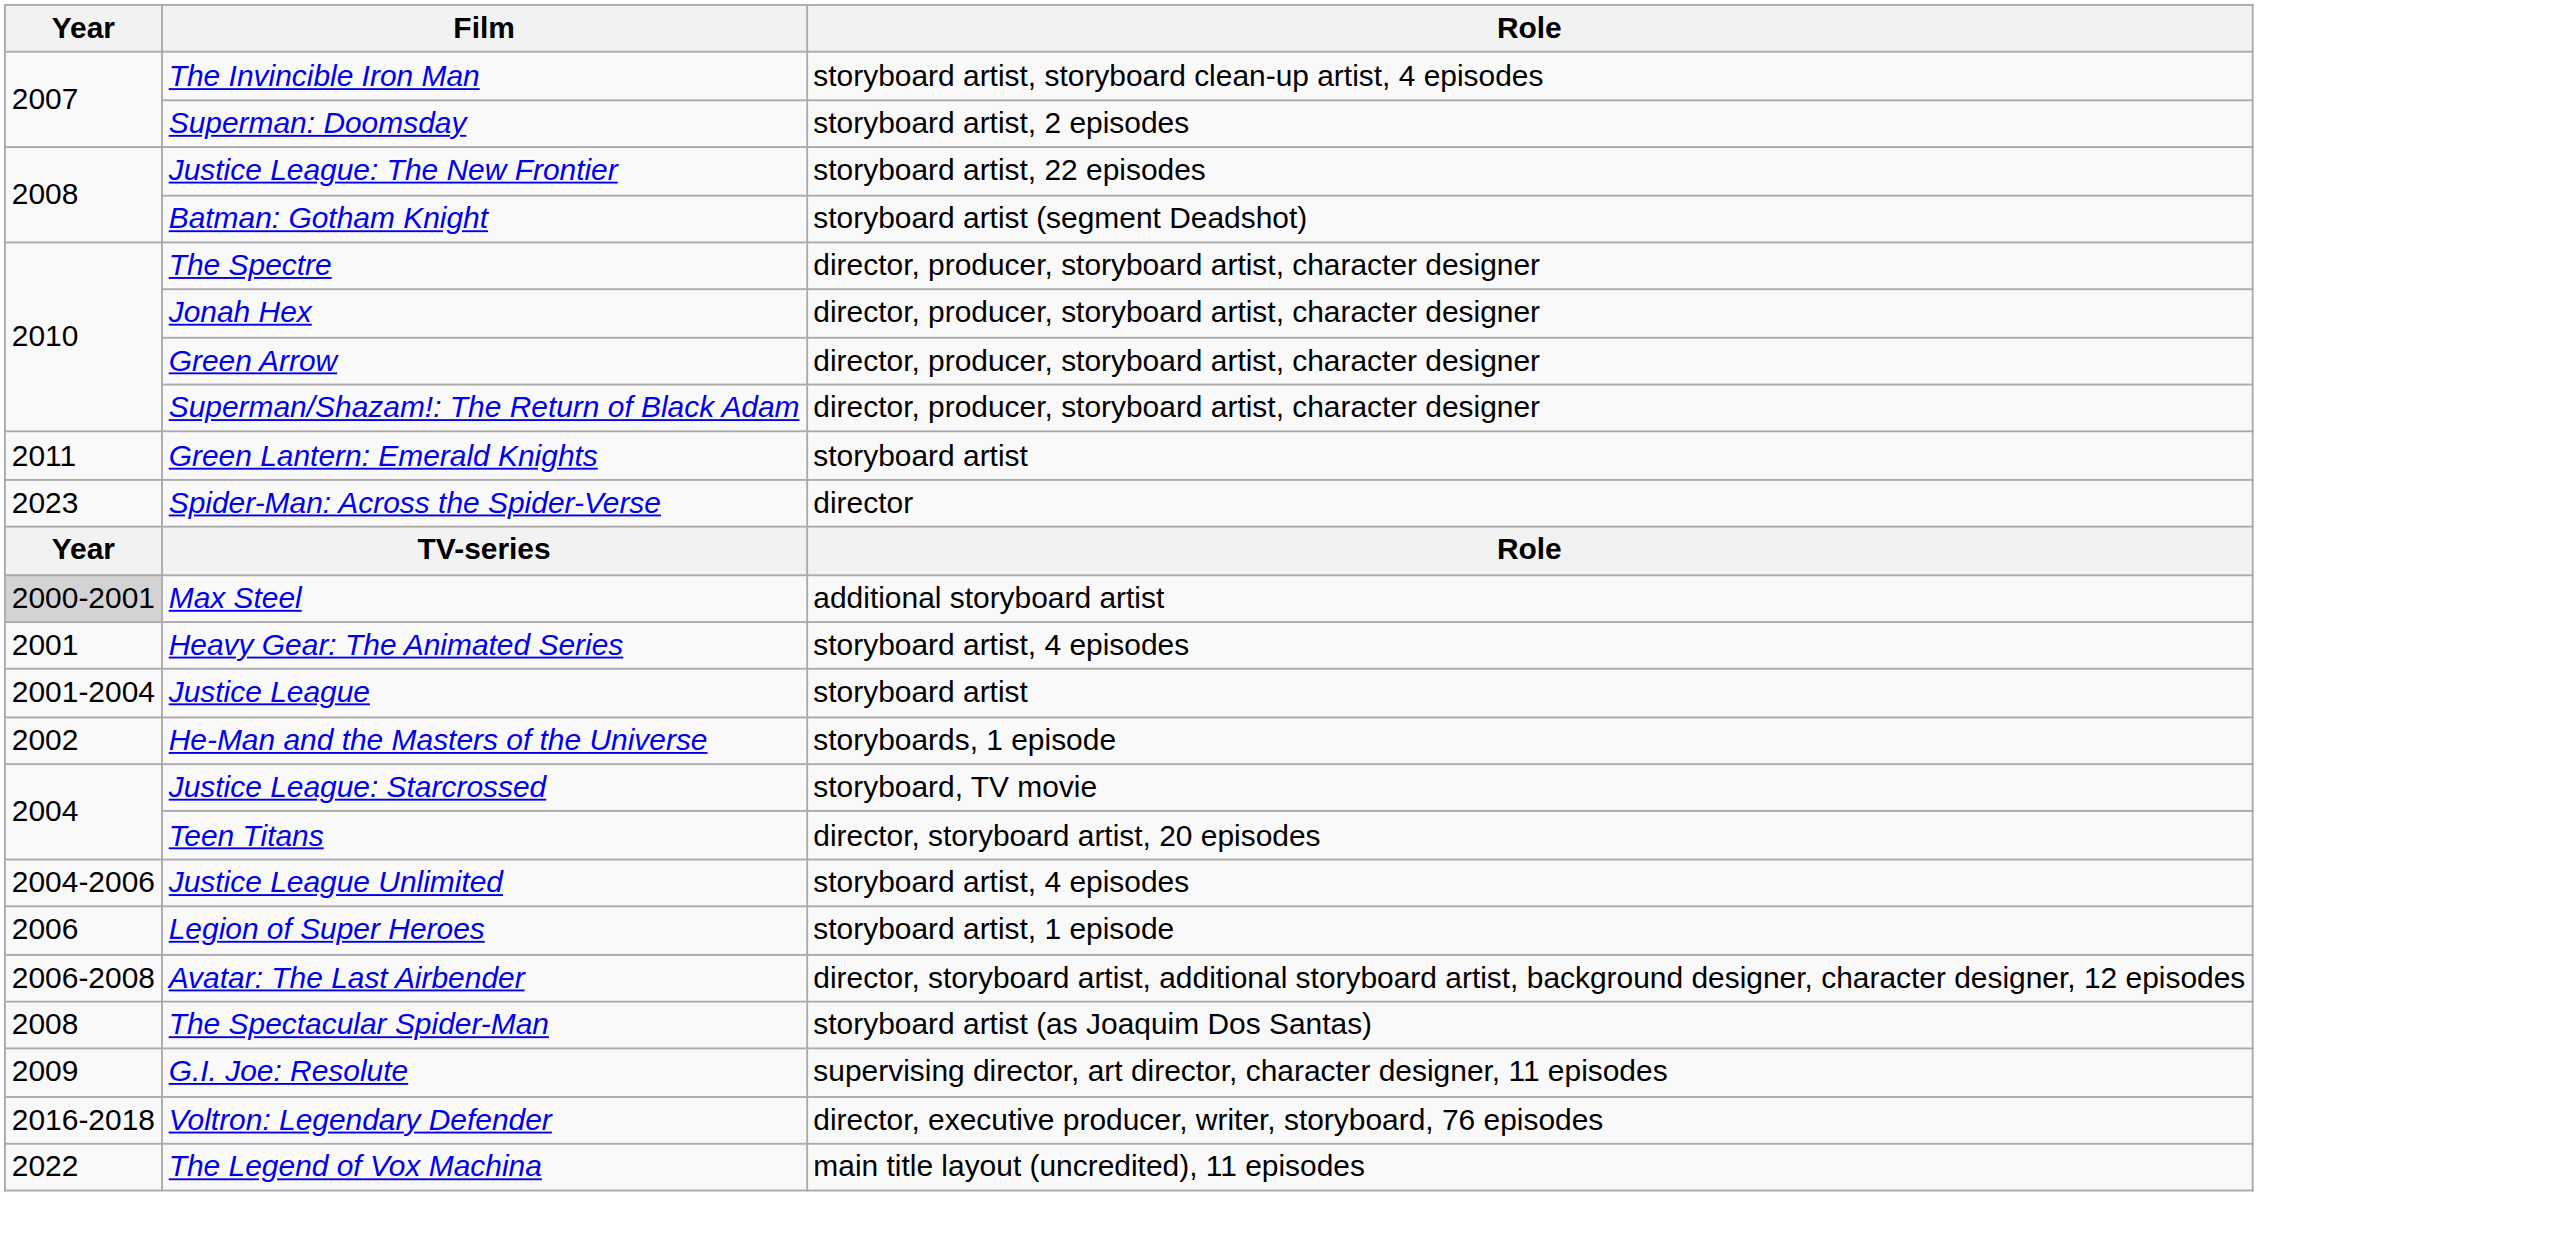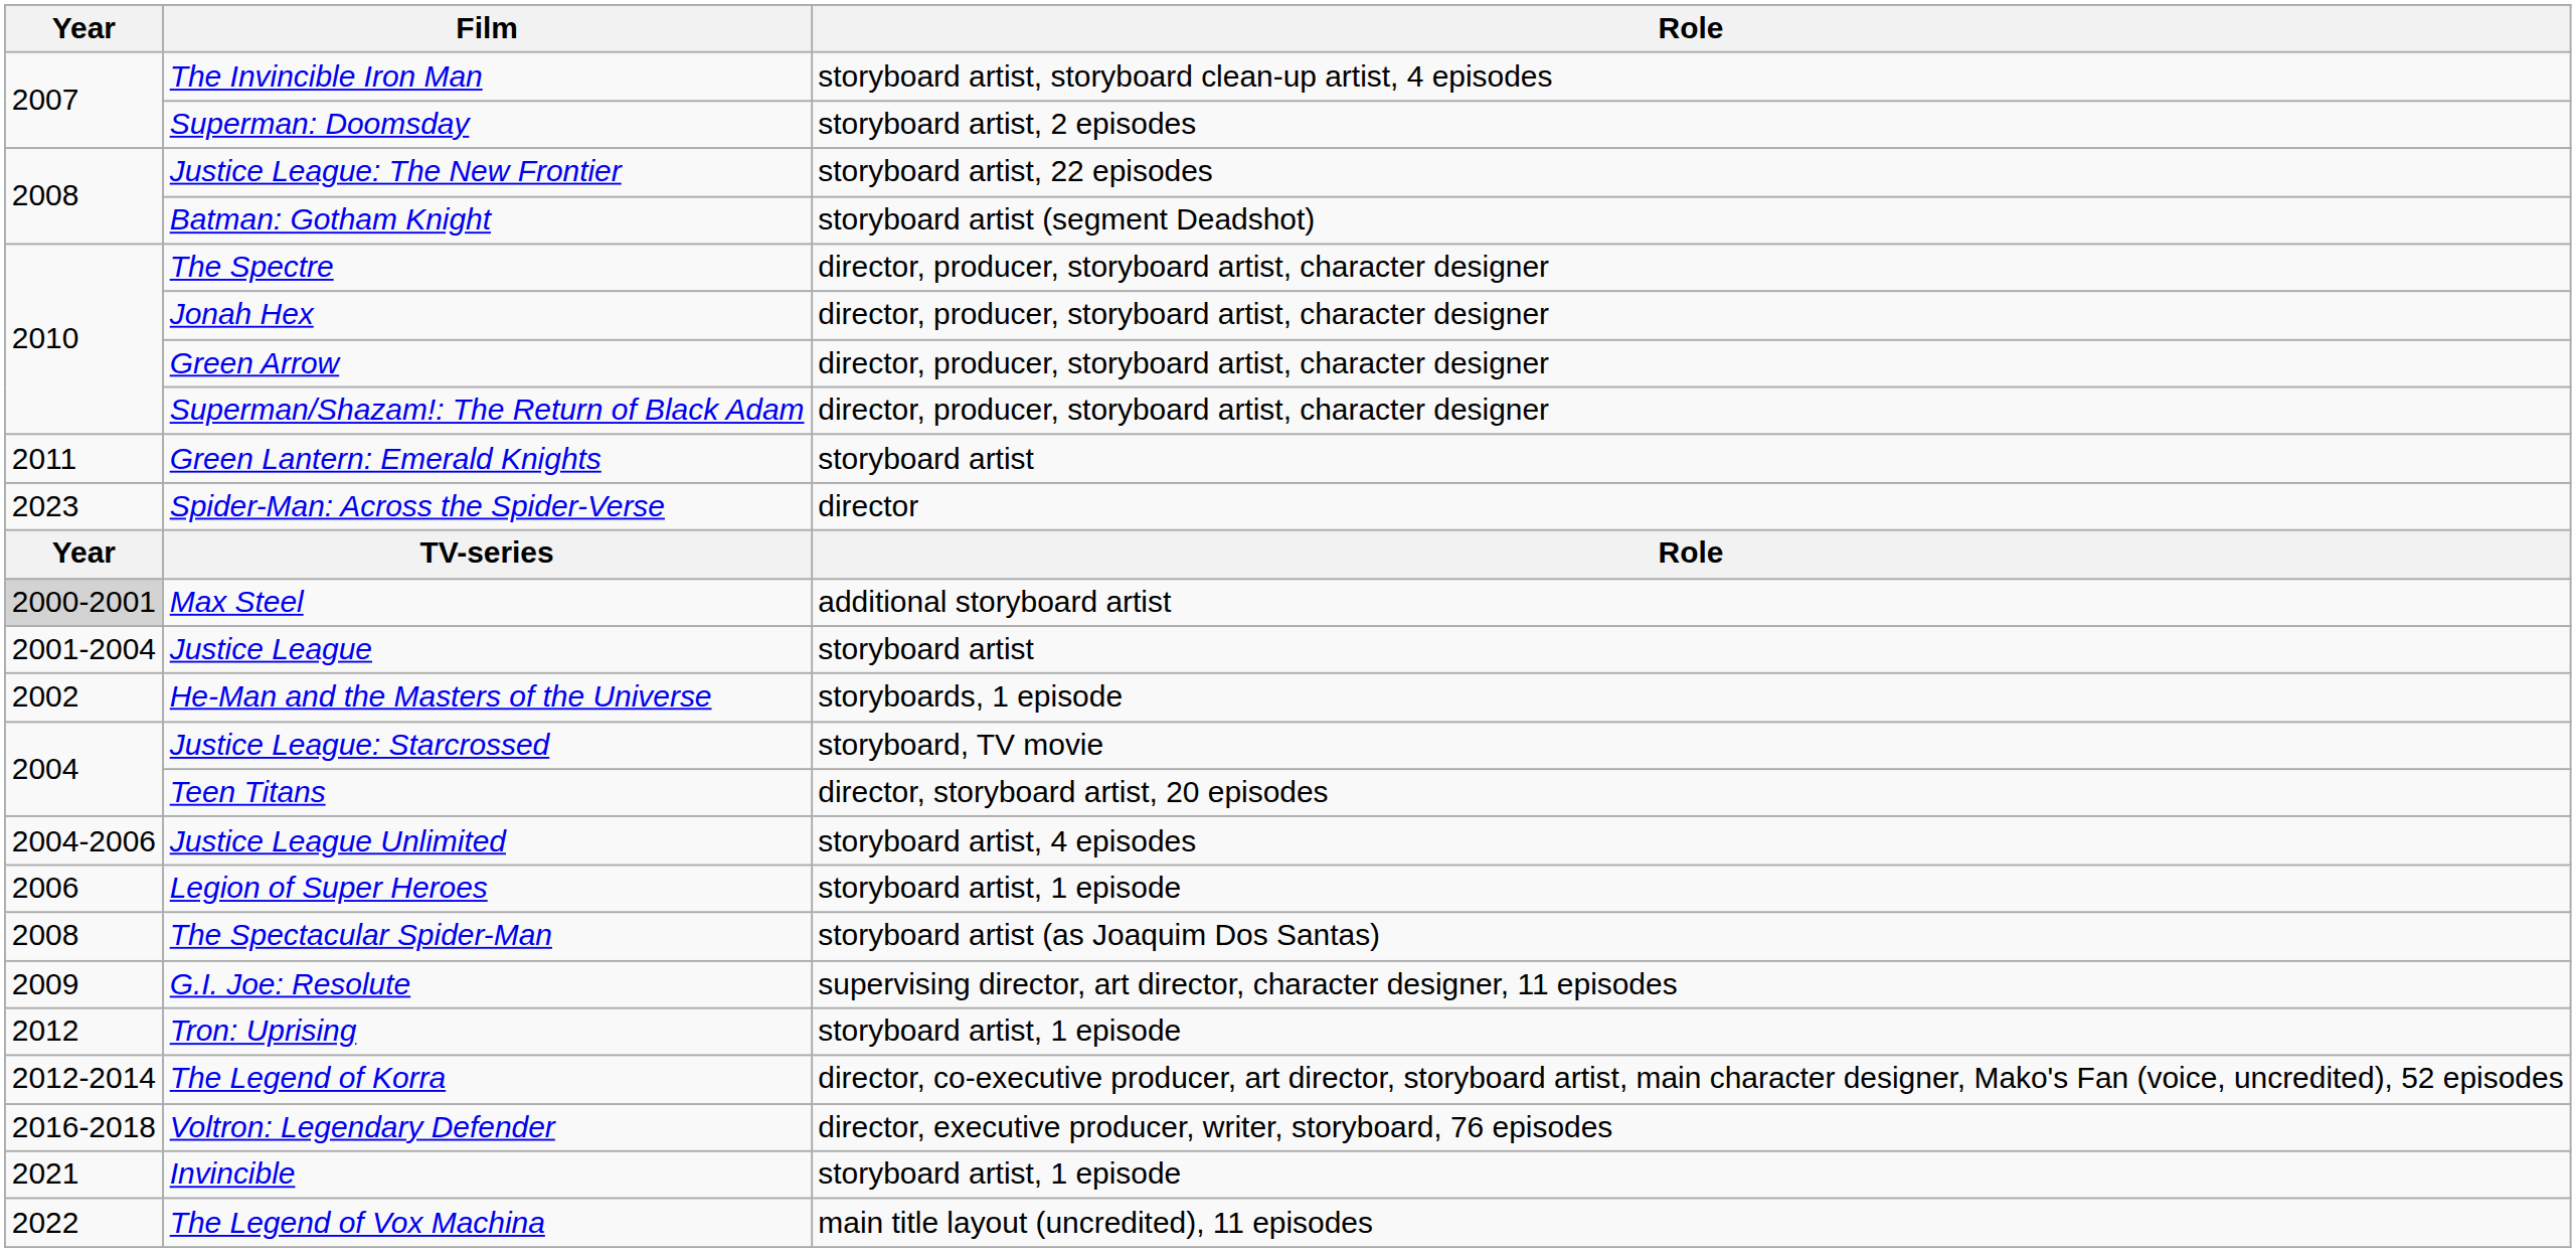 <table class="wikitable">
 <tr>
 <th>Year</th>
 <th>Film</th>
 <th>Role</th>
 </tr>
 <tr>
 <td rowspan="2">2007</td>
 <td><a href='#'><em>The Invincible Iron Man</em></a></td>
 <td>storyboard artist, storyboard clean-up artist, 4 episodes</td>
 </tr>
 <tr>
 <td><em><a href='#'>Superman: Doomsday</a></em></td>
 <td>storyboard artist, 2 episodes</td>
 </tr>
 <tr>
 <td rowspan="2">2008</td>
 <td><em><a href='#'>Justice League: The New Frontier</a></em></td>
 <td>storyboard artist, 22 episodes</td>
 </tr>
 <tr>
 <td><em><a href='#'>Batman: Gotham Knight</a></em></td>
 <td>storyboard artist (segment Deadshot)</td>
 </tr>
 <tr>
 <td rowspan="4">2010</td>
 <td><a href='#'><em>The Spectre</em></a></td>
 <td>director, producer, storyboard artist, character designer</td>
 </tr>
 <tr>
 <td><a href='#'><em>Jonah Hex</em></a></td>
 <td>director, producer, storyboard artist, character designer</td>
 </tr>
 <tr>
 <td><a href='#'><em>Green Arrow</em></a></td>
 <td>director, producer, storyboard artist, character designer</td>
 </tr>
 <tr>
 <td><em><a href='#'>Superman/Shazam!: The Return of Black Adam</a></em></td>
 <td>director, producer, storyboard artist, character designer</td>
 </tr>
 <tr>
 <td rowspan="1">2011</td>
 <td><em><a href='#'>Green Lantern: Emerald Knights</a></em></td>
 <td>storyboard artist</td>
 </tr>
 <tr>
 <td rowspan="1">2023</td>
 <td><em><a href='#'>Spider-Man: Across the Spider-Verse</a></em></td>
 <td>director</td>
 </tr>
 <tr>
 <th>Year</th>
 <th>TV-series</th>
 <th>Role</th>
 </tr>
 <tr>
 <td style="background: lightgrey;">2000-2001</td>
 <td><em><a href='#'>Max Steel</a></em></td>
 <td>additional storyboard artist</td>
 </tr>
 <tr>
-<td>2001</td>
-<td><em><a href='#'>Heavy Gear: The Animated Series</a></em></td>
-<td>storyboard artist, 4 episodes</td>
-</tr>
-<tr>
 <td>2001-2004</td>
 <td><em><a href='#'>Justice League</a></em></td>
 <td>storyboard artist</td>
 </tr>
 <tr>
 <td>2002</td>
 <td><em><a href='#'>He-Man and the Masters of the Universe</a></em></td>
 <td>storyboards, 1 episode</td>
 </tr>
 <tr>
 <td rowspan="2">2004</td>
 <td><em><a href='#'>Justice League: Starcrossed</a></em></td>
 <td>storyboard, TV movie</td>
 </tr>
 <tr>
 <td><em><a href='#'>Teen Titans</a></em></td>
 <td>director, storyboard artist, 20 episodes</td>
 </tr>
 <tr>
 <td>2004-2006</td>
 <td><em><a href='#'>Justice League Unlimited</a></em></td>
 <td>storyboard artist, 4 episodes</td>
 </tr>
 <tr>
 <td>2006</td>
 <td><em><a href='#'>Legion of Super Heroes</a></em></td>
 <td>storyboard artist, 1 episode</td>
 </tr>
 <tr>
-<td>2006-2008</td>
-<td><em><a href='#'>Avatar: The Last Airbender</a></em></td>
-<td>director, storyboard artist, additional storyboard artist, background designer, character designer, 12 episodes</td>
-</tr>
-<tr>
 <td>2008</td>
 <td><em><a href='#'>The Spectacular Spider-Man</a></em></td>
 <td>storyboard artist (as Joaquim Dos Santas)</td>
 </tr>
 <tr>
 <td>2009</td>
 <td><em><a href='#'>G.I. Joe: Resolute</a></em></td>
 <td>supervising director, art director, character designer, 11 episodes</td>
 </tr>
 <tr>
+<td>2012</td>
+<td><em><a href='#'>Tron: Uprising</a></em></td>
+<td>storyboard artist, 1 episode</td>
+</tr>
+<tr>
+<td>2012-2014</td>
+<td><em><a href='#'>The Legend of Korra</a></em></td>
+<td>director, co-executive producer, art director, storyboard artist, main character designer, Mako's Fan (voice, uncredited), 52 episodes</td>
+</tr>
+<tr>
 <td>2016-2018</td>
 <td><em><a href='#'>Voltron: Legendary Defender</a></em></td>
 <td>director, executive producer, writer, storyboard, 76 episodes</td>
+</tr>
+<tr>
+<td>2021</td>
+<td><em><a href='#'>Invincible</a></em></td>
+<td>storyboard artist, 1 episode</td>
 </tr>
 <tr>
 <td>2022</td>
 <td><em><a href='#'>The Legend of Vox Machina</a></em></td>
 <td>main title layout (uncredited), 11 episodes</td>
 </tr>
 </table>
